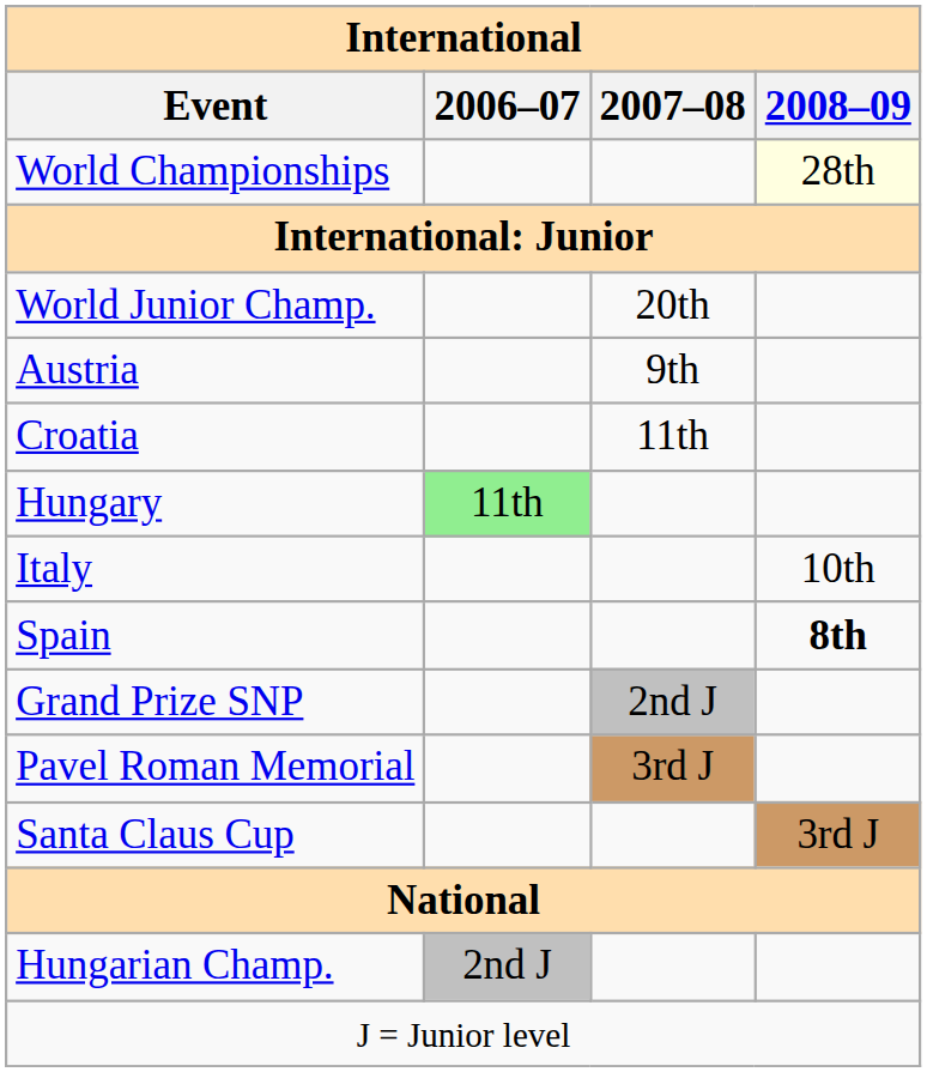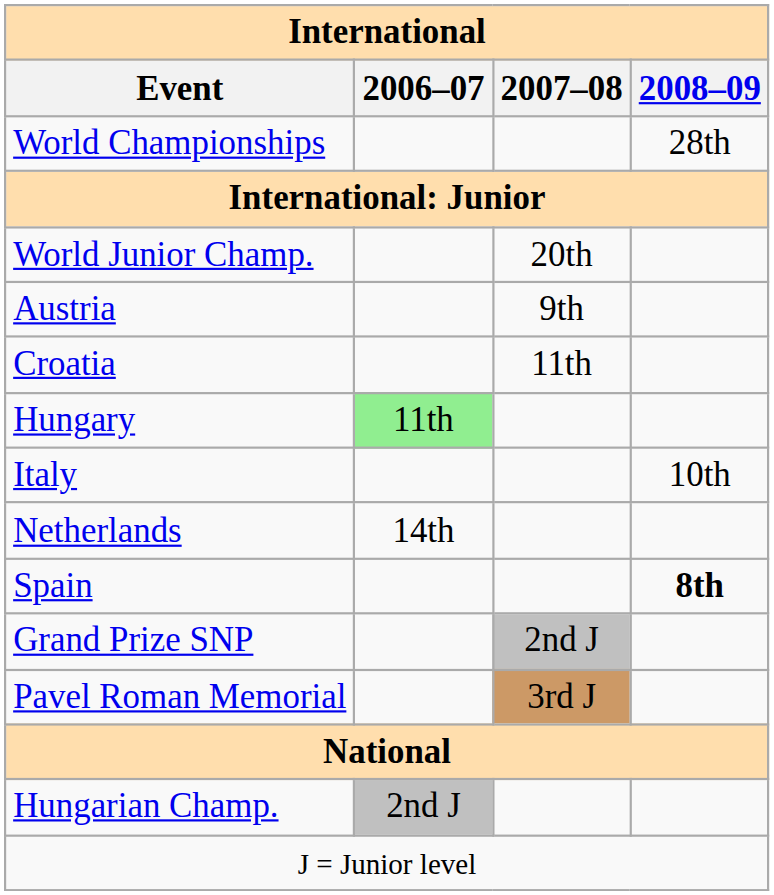 <table class="wikitable" style="text-align:center">
 <tr>
 <th style="background-color: #ffdead; " colspan=4 align=center>International</th>
 </tr>
 <tr>
 <th>Event</th>
 <th>2006–07</th>
 <th>2007–08</th>
 <th><a href='#'>2008–09</a></th>
 </tr>
 <tr>
 <td align=left><a href='#'>World Championships</a></td>
 <td></td>
 <td></td>
-<td style="background: lightyellow;">28th</td>
+<td>28th</td>
 </tr>
 <tr>
 <th style="background-color: #ffdead; " colspan=4 align=center>International: Junior</th>
 </tr>
 <tr>
 <td align=left><a href='#'>World Junior Champ.</a></td>
 <td></td>
 <td>20th</td>
 <td></td>
 </tr>
 <tr>
 <td align=left> <a href='#'>Austria</a></td>
 <td></td>
 <td>9th</td>
 <td></td>
 </tr>
 <tr>
 <td align=left> <a href='#'>Croatia</a></td>
 <td></td>
 <td>11th</td>
 <td></td>
 </tr>
 <tr>
 <td align=left> <a href='#'>Hungary</a></td>
 <td style="background: lightgreen;">11th</td>
 <td></td>
 <td></td>
 </tr>
 <tr>
 <td align=left> <a href='#'>Italy</a></td>
 <td></td>
 <td></td>
 <td>10th</td>
 </tr>
 <tr>
+<td align=left> <a href='#'>Netherlands</a></td>
+<td>14th</td>
+<td></td>
+<td></td>
+</tr>
+<tr>
 <td align=left> <a href='#'>Spain</a></td>
 <td></td>
 <td></td>
 <td><strong>8th</strong></td>
 </tr>
 <tr>
 <td align=left><a href='#'>Grand Prize SNP</a></td>
 <td></td>
 <td bgcolor=silver>2nd J</td>
 <td></td>
 </tr>
 <tr>
 <td align=left><a href='#'>Pavel Roman Memorial</a></td>
 <td></td>
 <td bgcolor=cc9966>3rd J</td>
 <td></td>
 </tr>
 <tr>
-<td align=left><a href='#'>Santa Claus Cup</a></td>
-<td></td>
-<td></td>
-<td bgcolor=cc9966>3rd J</td>
-</tr>
-<tr>
 <th style="background-color: #ffdead; " colspan=4 align=center>National</th>
 </tr>
 <tr>
 <td align=left><a href='#'>Hungarian Champ.</a></td>
 <td bgcolor=silver>2nd J</td>
 <td></td>
 <td></td>
 </tr>
 <tr>
 <td colspan=4 align=center><small> J = Junior level </small></td>
 </tr>
 </table>
